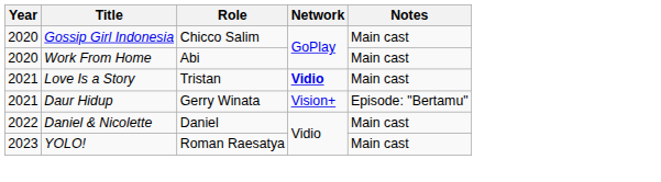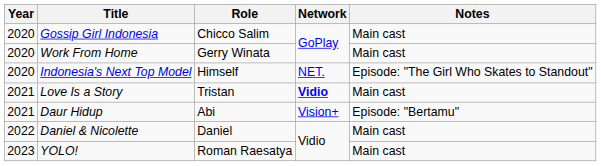 <table class="wikitable sortable">
 <tr>
 <th>Year</th>
 <th>Title</th>
 <th>Role</th>
 <th>Network</th>
 <th class="unsortable">Notes</th>
 </tr>
 <tr>
 <td>2020</td>
 <td><em><a href='#'>Gossip Girl Indonesia</a></em></td>
 <td>Chicco Salim</td>
 <td rowspan="2"><a href='#'>GoPlay</a></td>
 <td>Main cast</td>
 </tr>
 <tr>
 <td>2020</td>
 <td><em>Work From Home</em></td>
-<td>Abi</td>
+<td>Gerry Winata</td>
 <td>Main cast</td>
+</tr>
+<tr>
+<td>2020</td>
+<td><em><a href='#'>Indonesia's Next Top Model</a></em></td>
+<td>Himself</td>
+<td><a href='#'>NET.</a></td>
+<td>Episode: "The Girl Who Skates to Standout"</td>
 </tr>
 <tr>
 <td>2021</td>
 <td><em>Love Is a Story</em></td>
 <td>Tristan</td>
 <td><strong><a href='#'>Vidio</a></strong></td>
 <td>Main cast</td>
 </tr>
 <tr>
 <td>2021</td>
 <td><em>Daur Hidup</em></td>
-<td>Gerry Winata</td>
+<td>Abi</td>
 <td><a href='#'>Vision+</a></td>
 <td>Episode: "Bertamu"</td>
 </tr>
 <tr>
 <td>2022</td>
 <td><em>Daniel & Nicolette</em></td>
 <td>Daniel</td>
 <td rowspan="2">Vidio</td>
 <td>Main cast</td>
 </tr>
 <tr>
 <td>2023</td>
 <td><em>YOLO!</em></td>
 <td>Roman Raesatya</td>
 <td>Main cast</td>
 </tr>
 </table>
